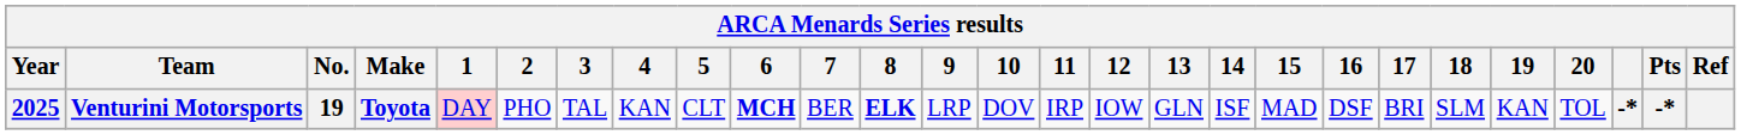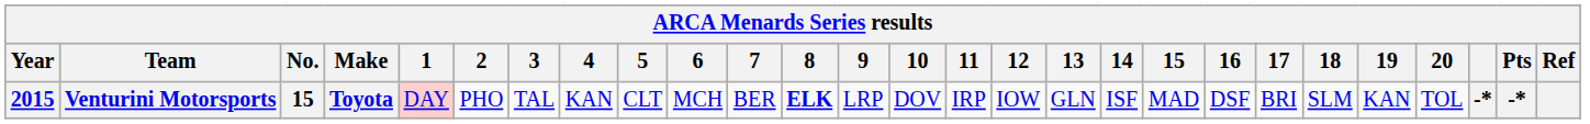 <table class="wikitable" style="text-align:center; font-size:75%">
 <tr>
 <th colspan="27"><a href='#'>ARCA Menards Series</a> results</th>
 </tr>
 <tr>
 <th>Year</th>
 <th>Team</th>
 <th>No.</th>
 <th>Make</th>
 <th>1</th>
 <th>2</th>
 <th>3</th>
 <th>4</th>
 <th>5</th>
 <th>6</th>
 <th>7</th>
 <th>8</th>
 <th>9</th>
 <th>10</th>
 <th>11</th>
 <th>12</th>
 <th>13</th>
 <th>14</th>
 <th>15</th>
 <th>16</th>
 <th>17</th>
 <th>18</th>
 <th>19</th>
 <th>20</th>
 <th></th>
 <th>Pts</th>
 <th>Ref</th>
 </tr>
 <tr>
-<th><a href='#'>2025</a></th>
+<th><a href='#'>2015</a></th>
 <th><a href='#'>Venturini Motorsports</a></th>
-<th>19</th>
+<th>15</th>
 <th><a href='#'>Toyota</a></th>
 <td style="background:#FFCFCF;"><a href='#'>DAY</a><br></td>
 <td><a href='#'>PHO</a></td>
 <td><a href='#'>TAL</a></td>
 <td><a href='#'>KAN</a></td>
 <td><a href='#'>CLT</a></td>
-<td><strong><a href='#'>MCH</a></strong></td>
+<td><a href='#'>MCH</a></td>
 <td><a href='#'>BER</a></td>
 <td><strong><a href='#'>ELK</a></strong></td>
 <td><a href='#'>LRP</a></td>
 <td><a href='#'>DOV</a></td>
 <td><a href='#'>IRP</a></td>
 <td><a href='#'>IOW</a></td>
 <td><a href='#'>GLN</a></td>
 <td><a href='#'>ISF</a></td>
 <td><a href='#'>MAD</a></td>
 <td><a href='#'>DSF</a></td>
 <td><a href='#'>BRI</a></td>
 <td><a href='#'>SLM</a></td>
 <td><a href='#'>KAN</a></td>
 <td><a href='#'>TOL</a></td>
 <th>-*</th>
 <th>-*</th>
 <th></th>
 </tr>
 </table>
